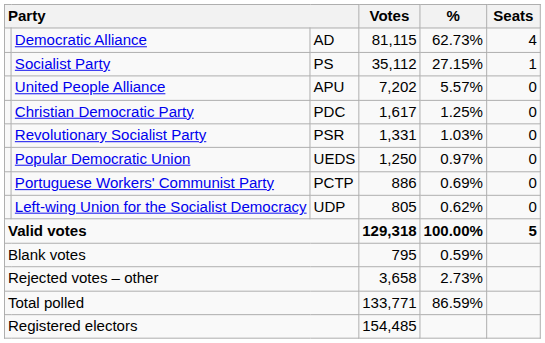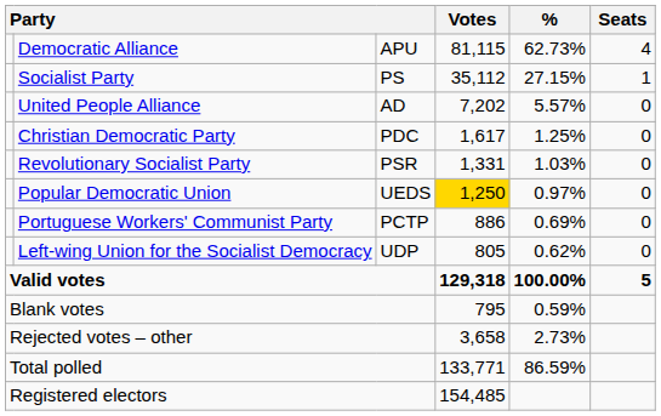 <table class="wikitable" border="1" style="text-align:right;">
 <tr>
 <th style="text-align:left;" colspan=3>Party</th>
 <th align=center width="50">Votes</th>
 <th align=center width="50">%</th>
 <th align=center width="50">Seats</th>
 </tr>
 <tr>
 <td></td>
 <td align=left><a href='#'>Democratic Alliance</a></td>
-<td align=left>AD</td>
+<td align=left>APU</td>
 <td>81,115</td>
 <td>62.73%</td>
 <td>4</td>
 </tr>
 <tr>
 <td></td>
 <td align=left><a href='#'>Socialist Party</a></td>
 <td align=left>PS</td>
 <td>35,112</td>
 <td>27.15%</td>
 <td>1</td>
 </tr>
 <tr>
 <td></td>
 <td align=left><a href='#'>United People Alliance</a></td>
-<td align=left>APU</td>
+<td align=left>AD</td>
 <td>7,202</td>
 <td>5.57%</td>
 <td>0</td>
 </tr>
 <tr>
 <td></td>
 <td align=left style="white-space: nowrap;"><a href='#'>Christian Democratic Party</a></td>
 <td align=left>PDC</td>
 <td>1,617</td>
 <td>1.25%</td>
 <td>0</td>
 </tr>
 <tr>
 <td></td>
 <td align=left><a href='#'>Revolutionary Socialist Party</a></td>
 <td align=left>PSR</td>
 <td>1,331</td>
 <td>1.03%</td>
 <td>0</td>
 </tr>
 <tr>
 <td></td>
 <td align=left><a href='#'>Popular Democratic Union</a></td>
 <td align=left>UEDS</td>
-<td>1,250</td>
+<td style="background: gold;">1,250</td>
 <td>0.97%</td>
 <td>0</td>
 </tr>
 <tr>
 <td></td>
 <td align=left><a href='#'>Portuguese Workers' Communist Party</a></td>
 <td align=left>PCTP</td>
 <td>886</td>
 <td>0.69%</td>
 <td>0</td>
 </tr>
 <tr>
 <td></td>
 <td align=left><a href='#'>Left-wing Union for the Socialist Democracy</a></td>
 <td align=left>UDP</td>
 <td>805</td>
 <td>0.62%</td>
 <td>0</td>
 </tr>
 <tr style="font-weight:bold">
 <td align=left colspan=3>Valid votes</td>
 <td>129,318</td>
 <td>100.00%</td>
 <td>5</td>
 </tr>
 <tr>
 <td align=left colspan=3>Blank votes</td>
 <td>795</td>
 <td>0.59%</td>
 <td></td>
 </tr>
 <tr>
 <td align=left colspan=3>Rejected votes – other</td>
 <td>3,658</td>
 <td>2.73%</td>
 <td></td>
 </tr>
 <tr>
 <td align=left colspan=3>Total polled</td>
 <td>133,771</td>
 <td>86.59%</td>
 <td></td>
 </tr>
 <tr>
 <td align=left colspan=3>Registered electors</td>
 <td>154,485</td>
 <td></td>
 <td></td>
 </tr>
 </table>
